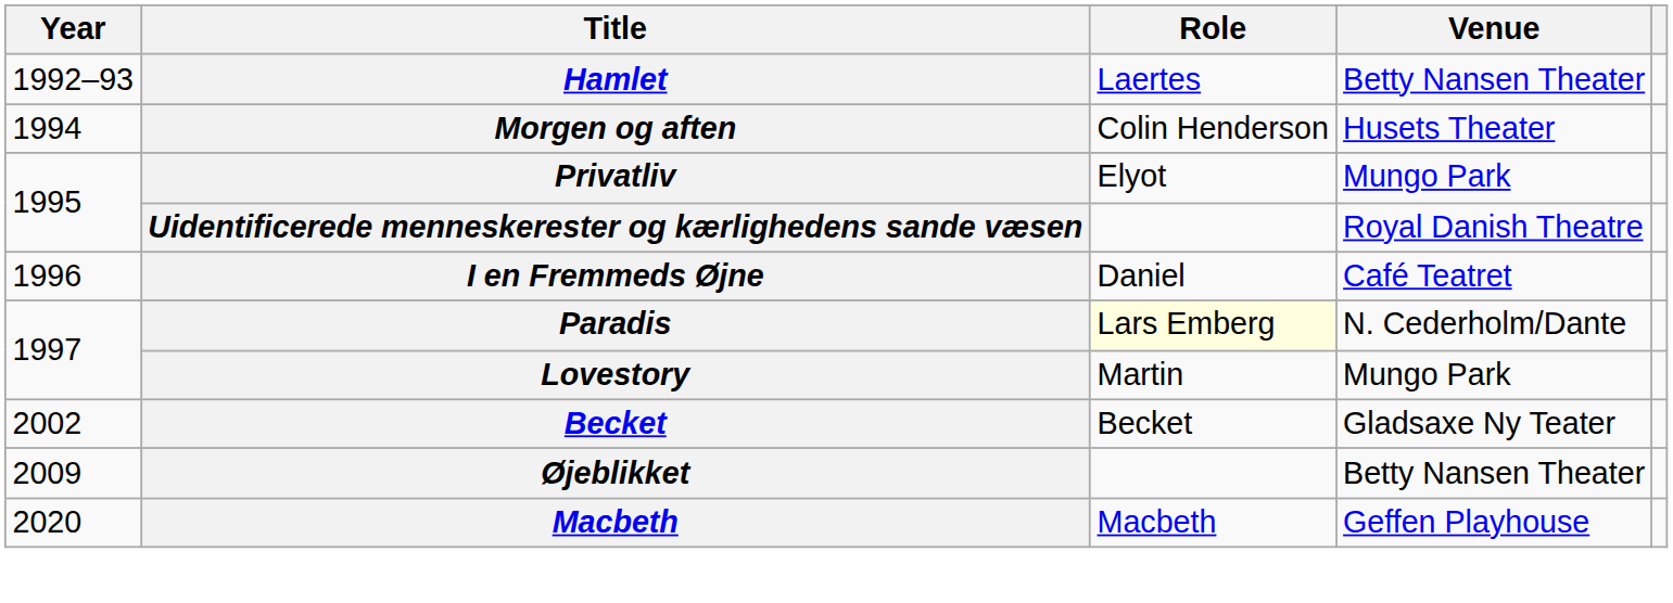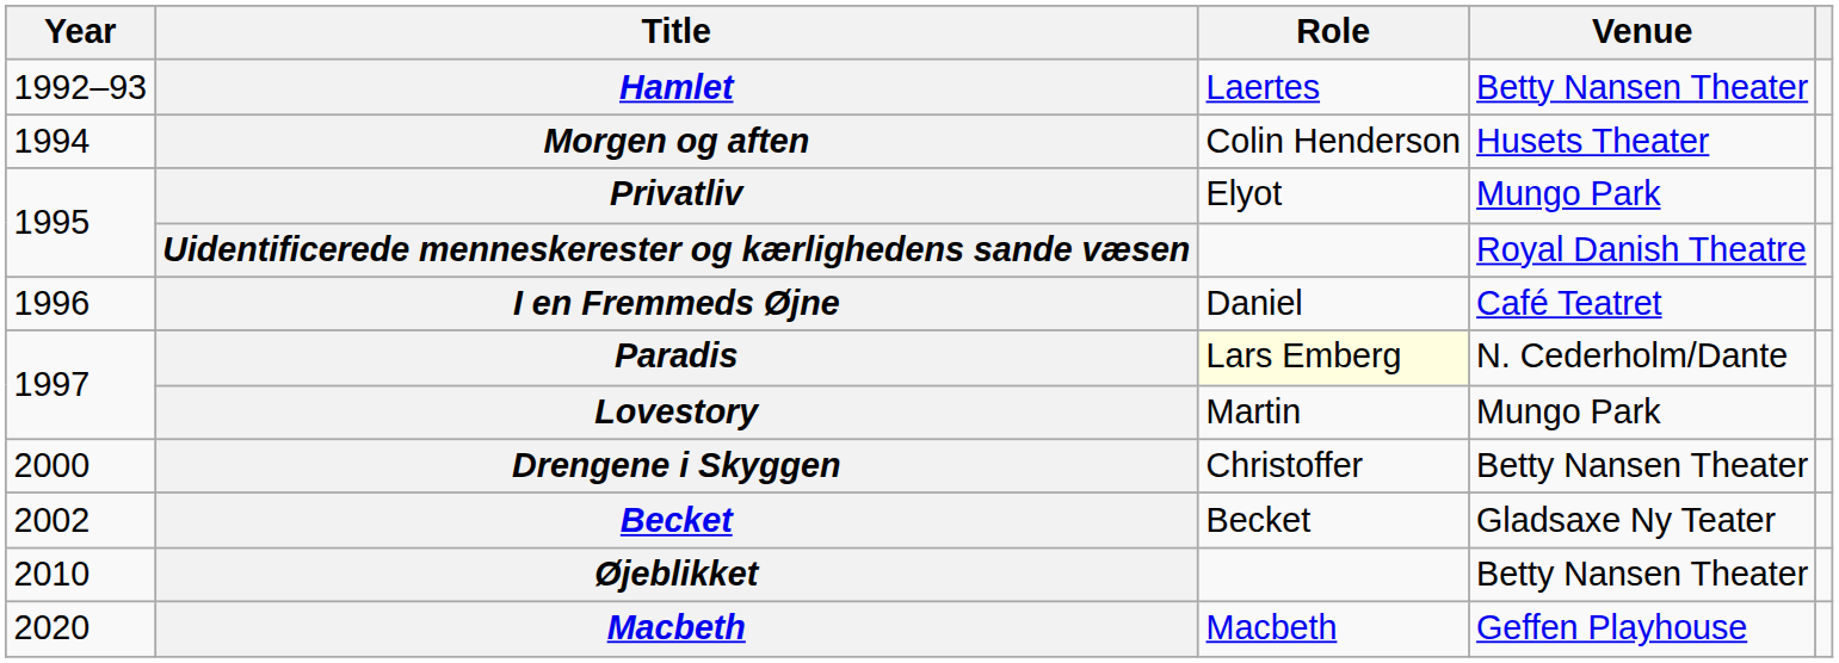 <table class="wikitable plainrowheaders sortable">
 <tr>
 <th scope="col">Year</th>
 <th scope="col">Title</th>
 <th scope="col">Role</th>
 <th scope="col" class="unsortable">Venue</th>
 <th scope="col" class="unsortable"></th>
 </tr>
 <tr>
 <td>1992–93</td>
 <th scope=row><em><a href='#'>Hamlet</a></em></th>
 <td><a href='#'>Laertes</a></td>
 <td><a href='#'>Betty Nansen Theater</a></td>
 <td style="text-align:center;"></td>
 </tr>
 <tr>
 <td>1994</td>
 <th scope=row><em>Morgen og aften</em></th>
 <td>Colin Henderson</td>
 <td><a href='#'>Husets Theater</a></td>
 <td style="text-align:center;"></td>
 </tr>
 <tr>
 <td rowspan=2>1995</td>
 <th scope=row><em>Privatliv</em></th>
 <td>Elyot</td>
 <td><a href='#'>Mungo Park</a></td>
 <td style="text-align:center;"></td>
 </tr>
 <tr>
 <th scope=row><em>Uidentificerede menneskerester og kærlighedens sande væsen</em></th>
 <td></td>
 <td><a href='#'>Royal Danish Theatre</a></td>
 <td style="text-align:center;"></td>
 </tr>
 <tr>
 <td>1996</td>
 <th scope=row><em>I en Fremmeds Øjne</em></th>
 <td>Daniel</td>
 <td><a href='#'>Café Teatret</a></td>
 <td style="text-align:center;"></td>
 </tr>
 <tr>
 <td rowspan=2>1997</td>
 <th scope=row><em>Paradis</em></th>
 <td style="background: lightyellow;">Lars Emberg</td>
 <td>N. Cederholm/Dante</td>
 <td style="text-align:center;"></td>
 </tr>
 <tr>
 <th scope=row><em>Lovestory</em></th>
 <td>Martin</td>
 <td>Mungo Park</td>
 <td style="text-align:center;"></td>
 </tr>
 <tr>
+<td>2000</td>
+<th scope=row><em>Drengene i Skyggen </em></th>
+<td>Christoffer</td>
+<td>Betty Nansen Theater</td>
+<td style="text-align:center;"></td>
+</tr>
+<tr>
 <td>2002</td>
 <th scope=row><em><a href='#'>Becket</a></em></th>
 <td>Becket</td>
 <td>Gladsaxe Ny Teater</td>
 <td style="text-align:center;"></td>
 </tr>
 <tr>
-<td>2009</td>
+<td>2010</td>
 <th scope=row><em> Øjeblikket</em></th>
 <td></td>
 <td>Betty Nansen Theater</td>
 <td style="text-align:center;"></td>
 </tr>
 <tr>
 <td>2020</td>
 <th scope=row><em> <a href='#'>Macbeth</a></em></th>
 <td><a href='#'>Macbeth</a></td>
 <td><a href='#'>Geffen Playhouse</a></td>
 <td style="text-align:center;"></td>
 </tr>
 </table>
